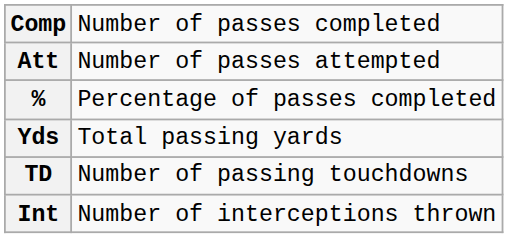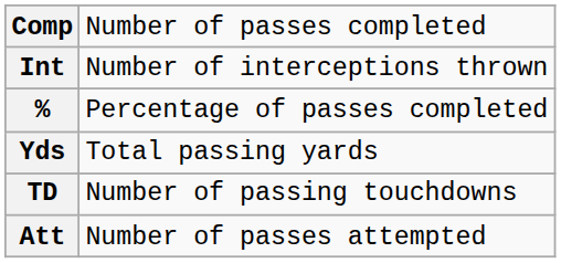 <table class="wikitable">
 <tr>
 <th>Comp</th>
 <td>Number of passes completed</td>
 </tr>
 <tr>
-<th>Att</th>
-<td>Number of passes attempted</td>
+<th>Int</th>
+<td>Number of interceptions thrown</td>
 </tr>
 <tr>
 <th>%</th>
 <td>Percentage of passes completed</td>
 </tr>
 <tr>
 <th>Yds</th>
 <td>Total passing yards</td>
 </tr>
 <tr>
 <th>TD</th>
 <td>Number of passing touchdowns</td>
 </tr>
 <tr>
-<th>Int</th>
-<td>Number of interceptions thrown</td>
+<th>Att</th>
+<td>Number of passes attempted</td>
 </tr>
 </table>
